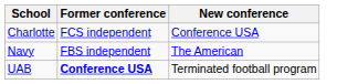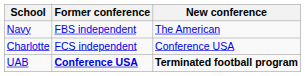 <table class="wikitable sortable">
 <tr>
 <th>School</th>
 <th>Former conference</th>
 <th>New conference</th>
 </tr>
 <tr>
+<td><a href='#'>Navy</a></td>
+<td><a href='#'>FBS independent</a></td>
+<td><a href='#'>The American</a></td>
+</tr>
+<tr>
 <td><a href='#'>Charlotte</a></td>
 <td><a href='#'>FCS independent</a></td>
 <td><a href='#'>Conference USA</a></td>
 </tr>
 <tr>
-<td><a href='#'>Navy</a></td>
-<td><a href='#'>FBS independent</a></td>
-<td><a href='#'>The American</a></td>
-</tr>
-<tr>
 <td><a href='#'>UAB</a></td>
 <td><strong><a href='#'>Conference USA</a></strong></td>
-<td>Terminated football program</td>
+<td><strong>Terminated football program</strong></td>
 </tr>
 </table>
